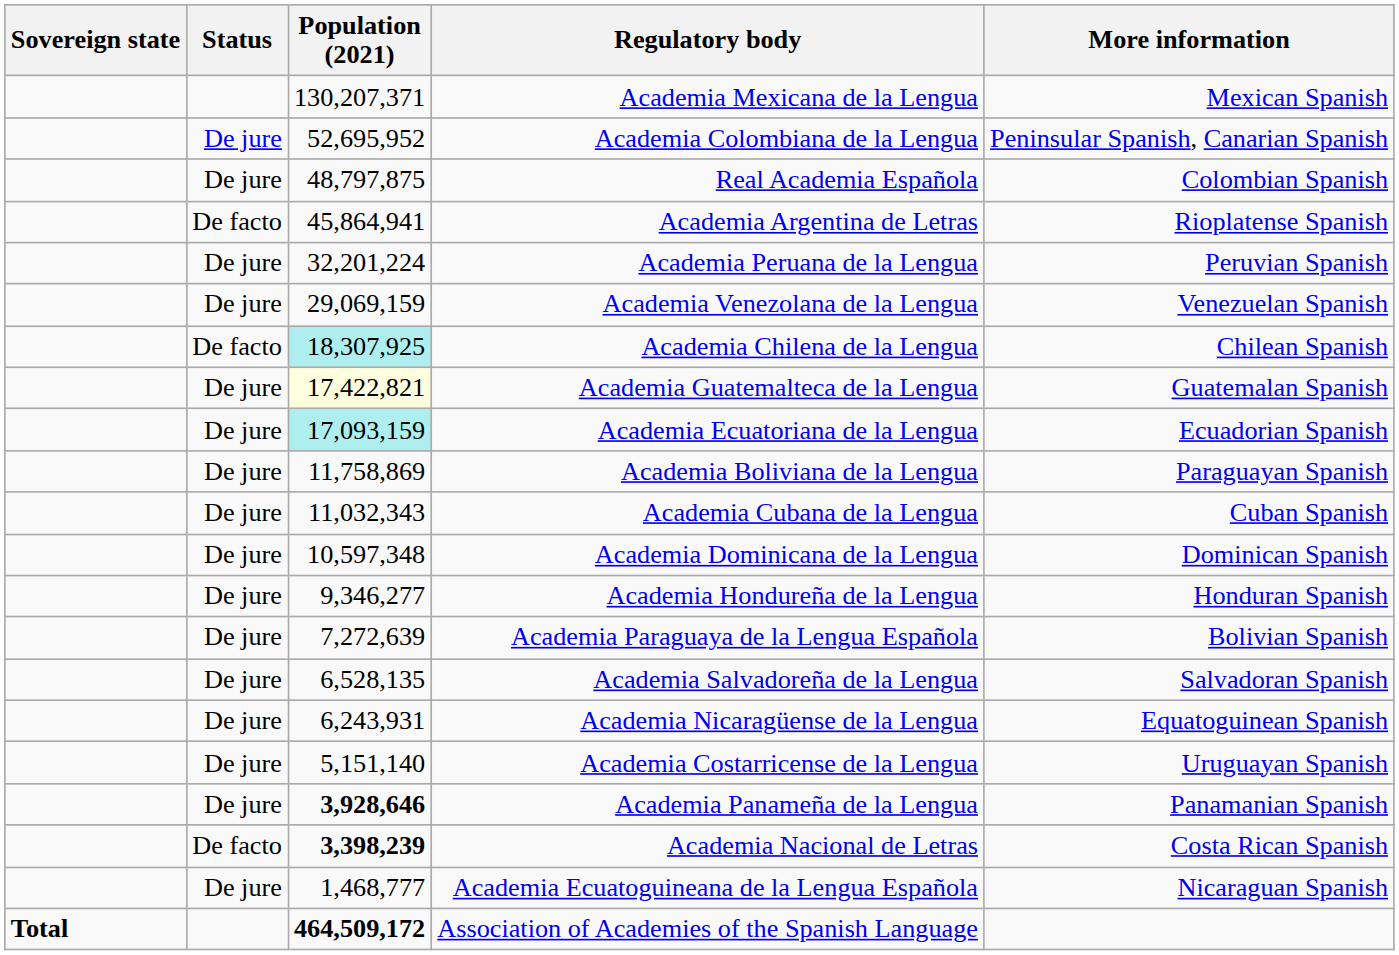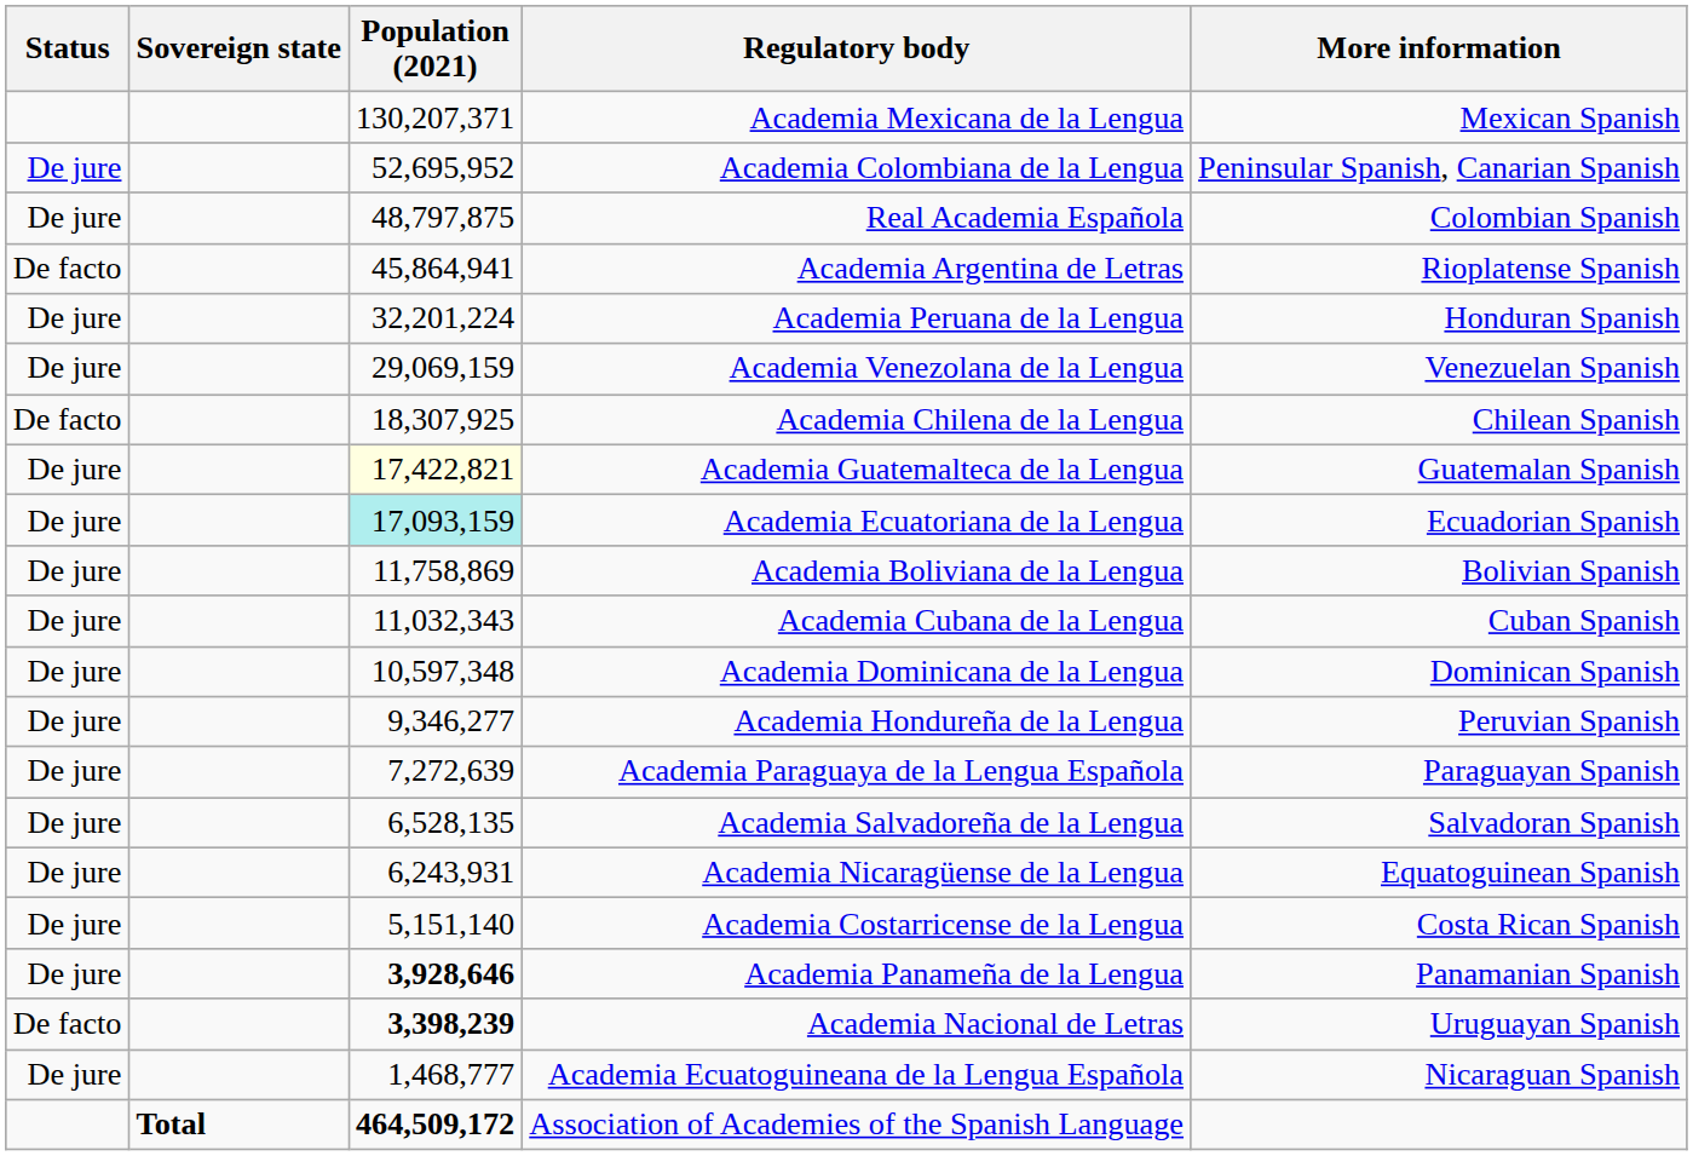 <table class="wikitable sortable" style="text-align:right;">
 <tr>
+<th>Status</th>
 <th>Sovereign state</th>
-<th>Status</th>
 <th>Population<br>(2021)</th>
 <th>Regulatory body</th>
 <th>More information</th>
 </tr>
 <tr>
+<td></td>
 <td style="text-align:left"></td>
-<td></td>
 <td>130,207,371</td>
 <td><a href='#'>Academia Mexicana de la Lengua</a></td>
 <td><a href='#'>Mexican Spanish</a></td>
 </tr>
 <tr>
+<td><a href='#'>De jure</a></td>
 <td style="text-align:left;"></td>
-<td><a href='#'>De jure</a></td>
 <td>52,695,952</td>
 <td><a href='#'>Academia Colombiana de la Lengua</a></td>
 <td><a href='#'>Peninsular Spanish</a>, <a href='#'>Canarian Spanish</a></td>
 </tr>
 <tr>
+<td>De jure</td>
 <td style="text-align:left;"></td>
-<td>De jure</td>
 <td>48,797,875</td>
 <td><a href='#'>Real Academia Española</a></td>
 <td><a href='#'>Colombian Spanish</a></td>
 </tr>
 <tr>
+<td>De facto</td>
 <td style="text-align:left;"></td>
-<td>De facto</td>
 <td>45,864,941</td>
 <td><a href='#'>Academia Argentina de Letras</a></td>
 <td><a href='#'>Rioplatense Spanish</a></td>
 </tr>
 <tr>
+<td>De jure</td>
 <td style="text-align:left;"></td>
-<td>De jure</td>
 <td>32,201,224</td>
 <td><a href='#'>Academia Peruana de la Lengua</a></td>
-<td><a href='#'>Peruvian Spanish</a></td>
+<td><a href='#'>Honduran Spanish</a></td>
 </tr>
 <tr>
+<td>De jure</td>
 <td style="text-align:left;"></td>
-<td>De jure</td>
 <td>29,069,159</td>
 <td><a href='#'>Academia Venezolana de la Lengua</a></td>
 <td><a href='#'>Venezuelan Spanish</a></td>
 </tr>
 <tr>
+<td>De facto</td>
 <td style="text-align:left;"></td>
-<td>De facto</td>
-<td style="background: paleturquoise;">18,307,925</td>
+<td>18,307,925</td>
 <td><a href='#'>Academia Chilena de la Lengua</a></td>
 <td><a href='#'>Chilean Spanish</a></td>
 </tr>
 <tr>
+<td>De jure</td>
 <td style="text-align:left;"></td>
-<td>De jure</td>
 <td style="background: lightyellow;">17,422,821</td>
 <td><a href='#'>Academia Guatemalteca de la Lengua</a></td>
 <td><a href='#'>Guatemalan Spanish</a></td>
 </tr>
 <tr>
+<td>De jure</td>
 <td style="text-align:left;"></td>
-<td>De jure</td>
 <td style="background: paleturquoise;">17,093,159</td>
 <td><a href='#'>Academia Ecuatoriana de la Lengua</a></td>
 <td><a href='#'>Ecuadorian Spanish</a></td>
 </tr>
 <tr>
+<td>De jure</td>
 <td style="text-align:left;"></td>
-<td>De jure</td>
 <td>11,758,869</td>
 <td><a href='#'>Academia Boliviana de la Lengua</a></td>
-<td><a href='#'>Paraguayan Spanish</a></td>
+<td><a href='#'>Bolivian Spanish</a></td>
 </tr>
 <tr>
+<td>De jure</td>
 <td style="text-align:left;"></td>
-<td>De jure</td>
 <td>11,032,343</td>
 <td><a href='#'>Academia Cubana de la Lengua</a></td>
 <td><a href='#'>Cuban Spanish</a></td>
 </tr>
 <tr>
+<td>De jure</td>
 <td style="text-align:left;"></td>
-<td>De jure</td>
 <td>10,597,348</td>
 <td><a href='#'>Academia Dominicana de la Lengua</a></td>
 <td><a href='#'>Dominican Spanish</a></td>
 </tr>
 <tr>
+<td>De jure</td>
 <td style="text-align:left;"></td>
-<td>De jure</td>
 <td>9,346,277</td>
 <td><a href='#'>Academia Hondureña de la Lengua</a></td>
-<td><a href='#'>Honduran Spanish</a></td>
+<td><a href='#'>Peruvian Spanish</a></td>
 </tr>
 <tr>
+<td>De jure</td>
 <td style="text-align:left;"></td>
-<td>De jure</td>
 <td>7,272,639</td>
 <td><a href='#'>Academia Paraguaya de la Lengua Española</a></td>
-<td><a href='#'>Bolivian Spanish</a></td>
+<td><a href='#'>Paraguayan Spanish</a></td>
 </tr>
 <tr>
+<td>De jure</td>
 <td style="text-align:left;"></td>
-<td>De jure</td>
 <td>6,528,135</td>
 <td><a href='#'>Academia Salvadoreña de la Lengua</a></td>
 <td><a href='#'>Salvadoran Spanish</a></td>
 </tr>
 <tr>
+<td>De jure</td>
 <td style="text-align:left;"></td>
-<td>De jure</td>
 <td>6,243,931</td>
 <td><a href='#'>Academia Nicaragüense de la Lengua</a></td>
 <td><a href='#'>Equatoguinean Spanish</a></td>
 </tr>
 <tr>
+<td>De jure</td>
 <td style="text-align:left;"></td>
-<td>De jure</td>
 <td>5,151,140</td>
 <td><a href='#'>Academia Costarricense de la Lengua</a></td>
-<td><a href='#'>Uruguayan Spanish</a></td>
+<td><a href='#'>Costa Rican Spanish</a></td>
 </tr>
 <tr>
+<td>De jure</td>
 <td style="text-align:left;"></td>
-<td>De jure</td>
 <td><strong>3,928,646</strong></td>
 <td><a href='#'>Academia Panameña de la Lengua</a></td>
 <td><a href='#'>Panamanian Spanish</a></td>
 </tr>
 <tr>
+<td>De facto</td>
 <td style="text-align:left;"></td>
-<td>De facto</td>
 <td><strong>3,398,239</strong></td>
 <td><a href='#'>Academia Nacional de Letras</a></td>
-<td><a href='#'>Costa Rican Spanish</a></td>
+<td><a href='#'>Uruguayan Spanish</a></td>
 </tr>
 <tr>
+<td>De jure</td>
 <td style="text-align:left;"></td>
-<td>De jure</td>
 <td>1,468,777</td>
 <td><a href='#'>Academia Ecuatoguineana de la Lengua Española</a></td>
 <td><a href='#'>Nicaraguan Spanish</a></td>
 </tr>
 <tr>
+<td></td>
 <td style="text-align:left;"><strong>Total</strong></td>
-<td></td>
 <td><strong>464,509,172</strong></td>
 <td><a href='#'>Association of Academies of the Spanish Language</a></td>
 <td></td>
 </tr>
 </table>
